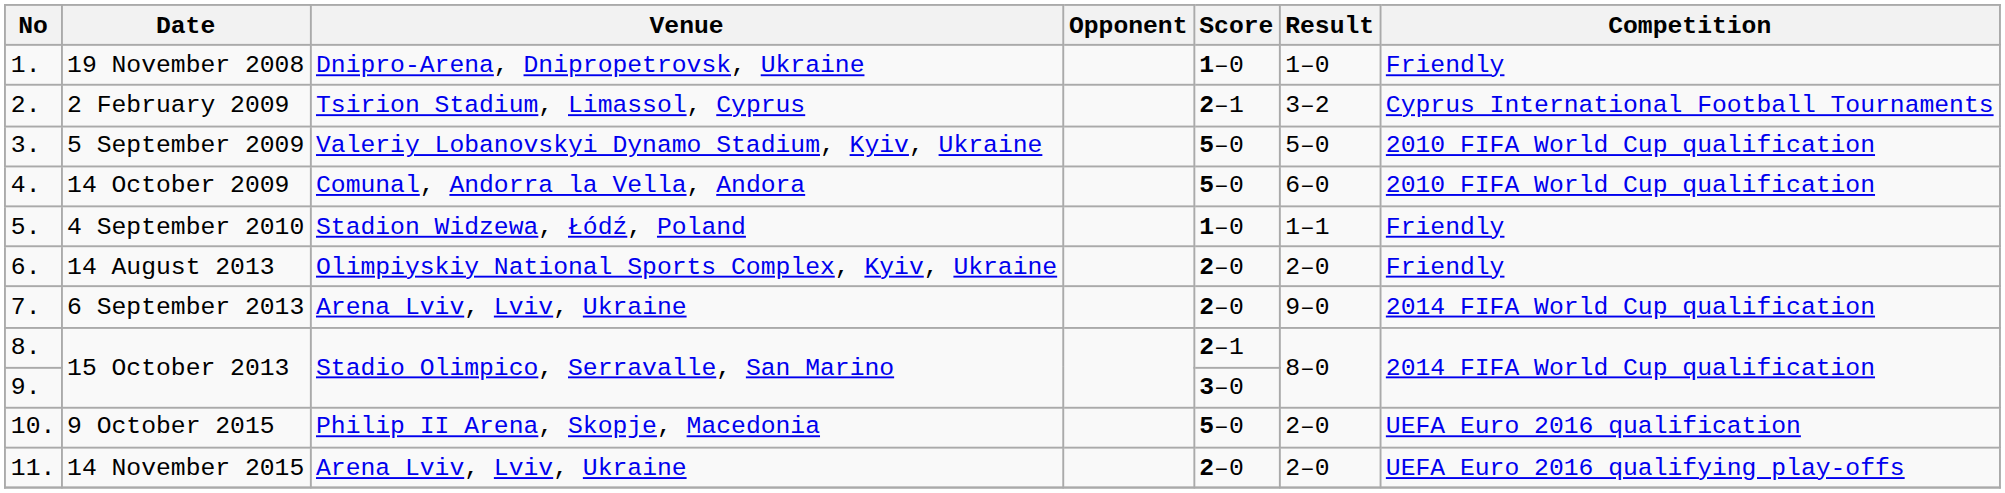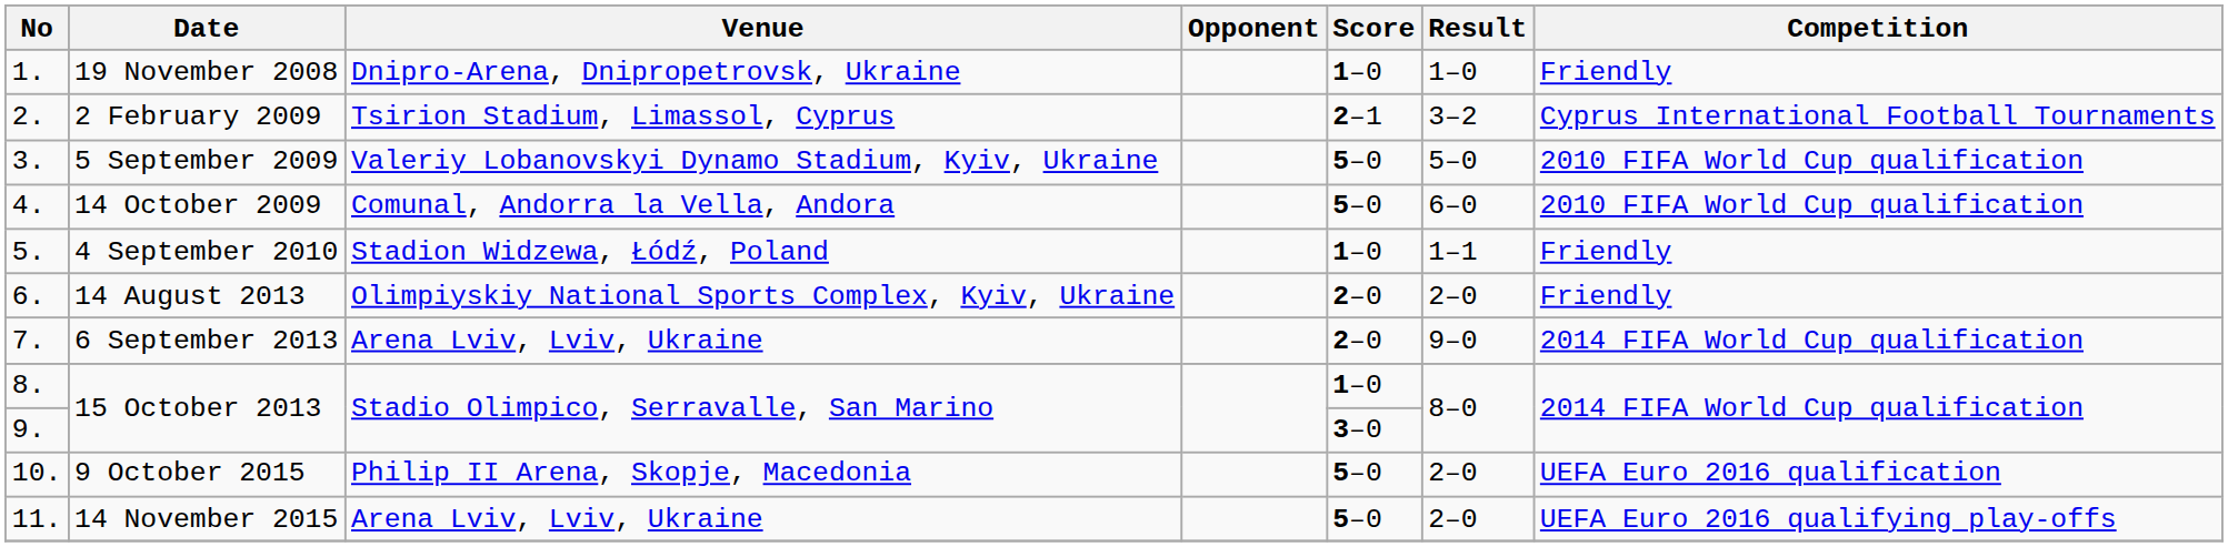 <table class="wikitable">
 <tr>
 <th>No</th>
 <th>Date</th>
 <th>Venue</th>
 <th>Opponent</th>
 <th>Score</th>
 <th>Result</th>
 <th>Competition</th>
 </tr>
 <tr>
 <td>1.</td>
 <td>19 November 2008</td>
 <td><a href='#'>Dnipro-Arena</a>, <a href='#'>Dnipropetrovsk</a>, <a href='#'>Ukraine</a></td>
 <td></td>
 <td><strong>1</strong>–0</td>
 <td>1–0</td>
 <td><a href='#'>Friendly</a></td>
 </tr>
 <tr>
 <td>2.</td>
 <td>2 February 2009</td>
 <td><a href='#'>Tsirion Stadium</a>, <a href='#'>Limassol</a>, <a href='#'>Cyprus</a></td>
 <td></td>
 <td><strong>2</strong>–1</td>
 <td>3–2</td>
 <td><a href='#'>Cyprus International Football Tournaments</a></td>
 </tr>
 <tr>
 <td>3.</td>
 <td>5 September 2009</td>
 <td><a href='#'>Valeriy Lobanovskyi Dynamo Stadium</a>, <a href='#'>Kyiv</a>, <a href='#'>Ukraine</a></td>
 <td></td>
 <td><strong>5</strong>–0</td>
 <td>5–0</td>
 <td><a href='#'>2010 FIFA World Cup qualification</a></td>
 </tr>
 <tr>
 <td>4.</td>
 <td>14 October 2009</td>
 <td><a href='#'>Comunal</a>, <a href='#'>Andorra la Vella</a>, <a href='#'>Andora</a></td>
 <td></td>
 <td><strong>5</strong>–0</td>
 <td>6–0</td>
 <td><a href='#'>2010 FIFA World Cup qualification</a></td>
 </tr>
 <tr>
 <td>5.</td>
 <td>4 September 2010</td>
 <td><a href='#'>Stadion Widzewa</a>, <a href='#'>Łódź</a>, <a href='#'>Poland</a></td>
 <td></td>
 <td><strong>1</strong>–0</td>
 <td>1–1</td>
 <td><a href='#'>Friendly</a></td>
 </tr>
 <tr>
 <td>6.</td>
 <td>14 August 2013</td>
 <td><a href='#'>Olimpiyskiy National Sports Complex</a>, <a href='#'>Kyiv</a>, <a href='#'>Ukraine</a></td>
 <td></td>
 <td><strong>2</strong>–0</td>
 <td>2–0</td>
 <td><a href='#'>Friendly</a></td>
 </tr>
 <tr>
 <td>7.</td>
 <td>6 September 2013</td>
 <td><a href='#'>Arena Lviv</a>, <a href='#'>Lviv</a>, <a href='#'>Ukraine</a></td>
 <td></td>
 <td><strong>2</strong>–0</td>
 <td>9–0</td>
 <td><a href='#'>2014 FIFA World Cup qualification</a></td>
 </tr>
 <tr>
 <td>8.</td>
 <td rowspan=2>15 October 2013</td>
 <td rowspan=2><a href='#'>Stadio Olimpico</a>, <a href='#'>Serravalle</a>, <a href='#'>San Marino</a></td>
 <td rowspan=2></td>
-<td><strong>2</strong>–1</td>
+<td><strong>1</strong>–0</td>
 <td rowspan=2>8–0</td>
 <td rowspan=2><a href='#'>2014 FIFA World Cup qualification</a></td>
 </tr>
 <tr>
 <td>9.</td>
 <td><strong>3</strong>–0</td>
 </tr>
 <tr>
 <td>10.</td>
 <td>9 October 2015</td>
 <td><a href='#'>Philip II Arena</a>, <a href='#'>Skopje</a>, <a href='#'>Macedonia</a></td>
 <td></td>
 <td><strong>5</strong>–0</td>
 <td>2–0</td>
 <td><a href='#'>UEFA Euro 2016 qualification</a></td>
 </tr>
 <tr>
 <td>11.</td>
 <td>14 November 2015</td>
 <td><a href='#'>Arena Lviv</a>, <a href='#'>Lviv</a>, <a href='#'>Ukraine</a></td>
 <td></td>
-<td><strong>2</strong>–0</td>
+<td><strong>5</strong>–0</td>
 <td>2–0</td>
 <td><a href='#'>UEFA Euro 2016 qualifying play-offs</a></td>
 </tr>
 <tr>
 </tr>
 </table>
